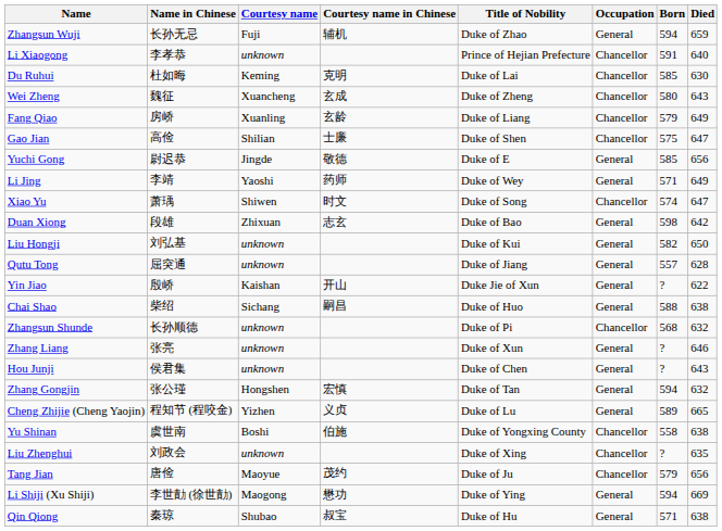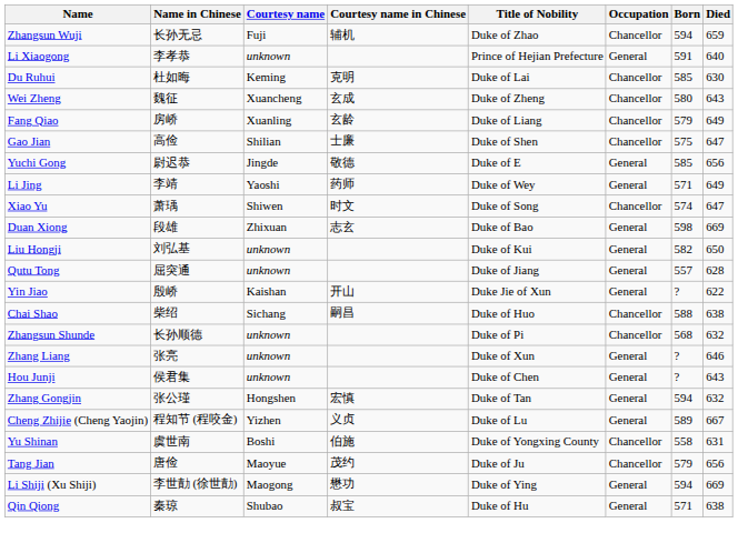 <table class="wikitable">
 <tr>
 <th>Name</th>
 <th>Name in Chinese</th>
 <th><a href='#'>Courtesy name</a></th>
 <th>Courtesy name in Chinese</th>
 <th>Title of Nobility</th>
 <th>Occupation</th>
 <th>Born</th>
 <th>Died</th>
 </tr>
 <tr>
 <td><a href='#'>Zhangsun Wuji</a></td>
 <td>长孙无忌</td>
 <td>Fuji</td>
 <td>辅机</td>
 <td>Duke of Zhao</td>
-<td>General</td>
+<td>Chancellor</td>
 <td>594</td>
 <td>659</td>
 </tr>
 <tr>
 <td><a href='#'>Li Xiaogong</a></td>
 <td>李孝恭</td>
 <td><em>unknown</em></td>
 <td></td>
 <td>Prince of Hejian Prefecture</td>
-<td>Chancellor</td>
+<td>General</td>
 <td>591</td>
 <td>640</td>
 </tr>
 <tr>
 <td><a href='#'>Du Ruhui</a></td>
 <td>杜如晦</td>
 <td>Keming</td>
 <td>克明</td>
 <td>Duke of Lai</td>
 <td>Chancellor</td>
 <td>585</td>
 <td>630</td>
 </tr>
 <tr>
 <td><a href='#'>Wei Zheng</a></td>
 <td>魏征</td>
 <td>Xuancheng</td>
 <td>玄成</td>
 <td>Duke of Zheng</td>
 <td>Chancellor</td>
 <td>580</td>
 <td>643</td>
 </tr>
 <tr>
 <td><a href='#'>Fang Qiao</a></td>
 <td>房峤</td>
 <td>Xuanling</td>
 <td>玄龄</td>
 <td>Duke of Liang</td>
 <td>Chancellor</td>
 <td>579</td>
 <td>649</td>
 </tr>
 <tr>
 <td><a href='#'>Gao Jian</a></td>
 <td>高俭</td>
 <td>Shilian</td>
 <td>士廉</td>
 <td>Duke of Shen</td>
 <td>Chancellor</td>
 <td>575</td>
 <td>647</td>
 </tr>
 <tr>
 <td><a href='#'>Yuchi Gong</a></td>
 <td>尉迟恭</td>
 <td>Jingde</td>
 <td>敬德</td>
 <td>Duke of E</td>
 <td>General</td>
 <td>585</td>
 <td>656</td>
 </tr>
 <tr>
 <td><a href='#'>Li Jing</a></td>
 <td>李靖</td>
 <td>Yaoshi</td>
 <td>药师</td>
 <td>Duke of Wey</td>
 <td>General</td>
 <td>571</td>
 <td>649</td>
 </tr>
 <tr>
 <td><a href='#'>Xiao Yu</a></td>
 <td>萧瑀</td>
 <td>Shiwen</td>
 <td>时文</td>
 <td>Duke of Song</td>
 <td>Chancellor</td>
 <td>574</td>
 <td>647</td>
 </tr>
 <tr>
 <td><a href='#'>Duan Xiong</a></td>
 <td>段雄</td>
 <td>Zhixuan</td>
 <td>志玄</td>
 <td>Duke of Bao</td>
 <td>General</td>
 <td>598</td>
-<td>642</td>
+<td>669</td>
 </tr>
 <tr>
 <td><a href='#'>Liu Hongji</a></td>
 <td>刘弘基</td>
 <td><em>unknown</em></td>
 <td></td>
 <td>Duke of Kui</td>
 <td>General</td>
 <td>582</td>
 <td>650</td>
 </tr>
 <tr>
 <td><a href='#'>Qutu Tong</a></td>
 <td>屈突通</td>
 <td><em>unknown</em></td>
 <td></td>
 <td>Duke of Jiang</td>
 <td>General</td>
 <td>557</td>
 <td>628</td>
 </tr>
 <tr>
 <td><a href='#'>Yin Jiao</a></td>
 <td>殷峤</td>
 <td>Kaishan</td>
 <td>开山</td>
 <td>Duke Jie of Xun</td>
 <td>General</td>
 <td>?</td>
 <td>622</td>
 </tr>
 <tr>
 <td><a href='#'>Chai Shao</a></td>
 <td>柴绍</td>
 <td>Sichang</td>
 <td>嗣昌</td>
 <td>Duke of Huo</td>
-<td>General</td>
+<td>Chancellor</td>
 <td>588</td>
 <td>638</td>
 </tr>
 <tr>
 <td><a href='#'>Zhangsun Shunde</a></td>
 <td>长孙顺德</td>
 <td><em>unknown</em></td>
 <td></td>
 <td>Duke of Pi</td>
 <td>Chancellor</td>
 <td>568</td>
 <td>632</td>
 </tr>
 <tr>
 <td><a href='#'>Zhang Liang</a></td>
 <td>张亮</td>
 <td><em>unknown</em></td>
 <td></td>
 <td>Duke of Xun</td>
 <td>General</td>
 <td>?</td>
 <td>646</td>
 </tr>
 <tr>
 <td><a href='#'>Hou Junji</a></td>
 <td>侯君集</td>
 <td><em>unknown</em></td>
 <td></td>
 <td>Duke of Chen</td>
 <td>General</td>
 <td>?</td>
 <td>643</td>
 </tr>
 <tr>
 <td><a href='#'>Zhang Gongjin</a></td>
 <td>张公瑾</td>
 <td>Hongshen</td>
 <td>宏慎</td>
 <td>Duke of Tan</td>
 <td>General</td>
 <td>594</td>
 <td>632</td>
 </tr>
 <tr>
 <td><a href='#'>Cheng Zhijie</a> (Cheng Yaojin)</td>
 <td>程知节 (程咬金)</td>
 <td>Yizhen</td>
 <td>义贞</td>
 <td>Duke of Lu</td>
 <td>General</td>
 <td>589</td>
-<td>665</td>
+<td>667</td>
 </tr>
 <tr>
 <td><a href='#'>Yu Shinan</a></td>
 <td>虞世南</td>
 <td>Boshi</td>
 <td>伯施</td>
 <td>Duke of Yongxing County</td>
 <td>Chancellor</td>
 <td>558</td>
-<td>638</td>
-</tr>
-<tr>
-<td><a href='#'>Liu Zhenghui</a></td>
-<td>刘政会</td>
-<td><em>unknown</em></td>
-<td></td>
-<td>Duke of Xing</td>
-<td>Chancellor</td>
-<td>?</td>
-<td>635</td>
+<td>631</td>
 </tr>
 <tr>
 <td><a href='#'>Tang Jian</a></td>
 <td>唐俭</td>
 <td>Maoyue</td>
 <td>茂约</td>
 <td>Duke of Ju</td>
 <td>Chancellor</td>
 <td>579</td>
 <td>656</td>
 </tr>
 <tr>
 <td><a href='#'>Li Shiji</a> (Xu Shiji)</td>
 <td>李世勣 (徐世勣)</td>
 <td>Maogong</td>
 <td>懋功</td>
 <td>Duke of Ying</td>
 <td>General</td>
 <td>594</td>
 <td>669</td>
 </tr>
 <tr>
 <td><a href='#'>Qin Qiong</a></td>
 <td>秦琼</td>
 <td>Shubao</td>
 <td>叔宝</td>
 <td>Duke of Hu</td>
 <td>General</td>
 <td>571</td>
 <td>638</td>
 </tr>
 </table>
